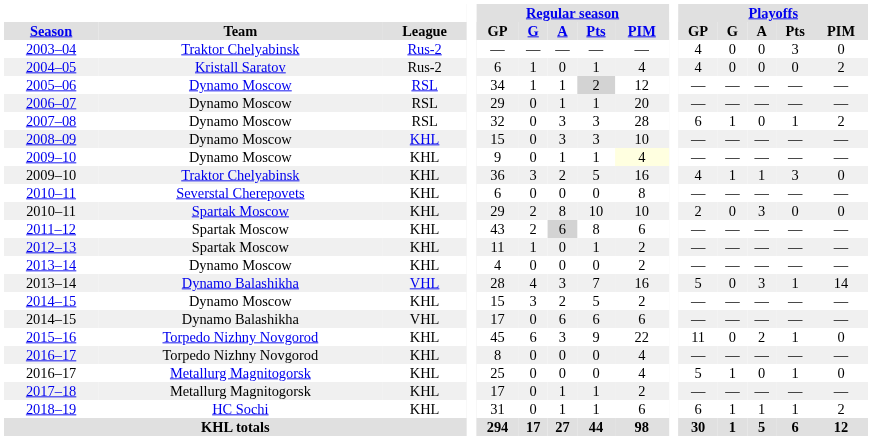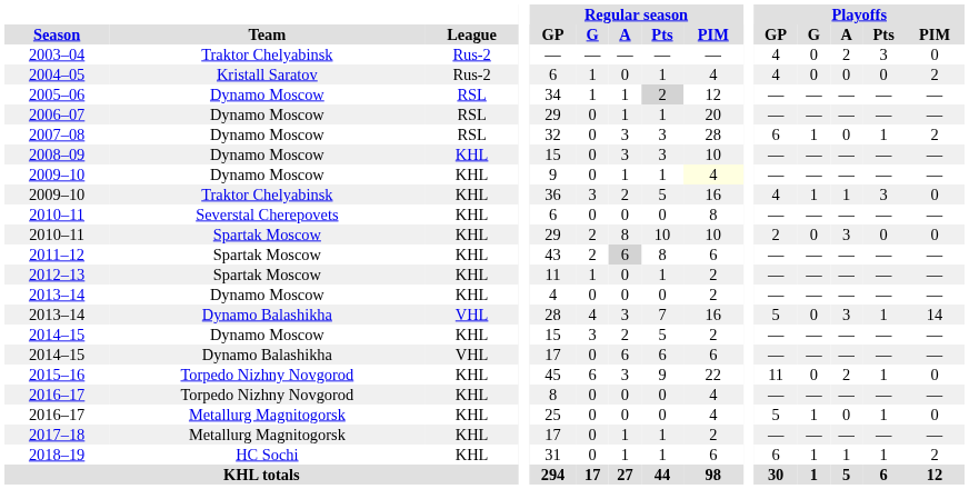 <table border="0" cellpadding="1" cellspacing="0" style="text-align:center; width:60em;">
 <tr style="background:#e0e0e0;">
 <th colspan="3"  bgcolor="#ffffff"> </th>
 <th rowspan="99" bgcolor="#ffffff"> </th>
 <th colspan="5"><a href='#'>Regular season</a></th>
 <th rowspan="99" bgcolor="#ffffff"> </th>
 <th colspan="5"><a href='#'>Playoffs</a></th>
 </tr>
 <tr style="background:#e0e0e0;">
 <th><a href='#'>Season</a></th>
 <th>Team</th>
 <th>League</th>
 <th>GP</th>
 <th><a href='#'>G</a></th>
 <th><a href='#'>A</a></th>
 <th><a href='#'>Pts</a></th>
 <th><a href='#'>PIM</a></th>
 <th>GP</th>
 <th>G</th>
 <th>A</th>
 <th>Pts</th>
 <th>PIM</th>
 </tr>
 <tr align=center>
 <td><a href='#'>2003–04</a></td>
 <td><a href='#'>Traktor Chelyabinsk</a></td>
 <td><a href='#'>Rus-2</a></td>
 <td>—</td>
 <td>—</td>
 <td>—</td>
 <td>—</td>
 <td>—</td>
 <td>4</td>
 <td>0</td>
-<td>0</td>
+<td>2</td>
 <td>3</td>
 <td>0</td>
 </tr>
 <tr align=center bgcolor="#f0f0f0">
 <td><a href='#'>2004–05</a></td>
 <td><a href='#'>Kristall Saratov</a></td>
 <td>Rus-2</td>
 <td>6</td>
 <td>1</td>
 <td>0</td>
 <td>1</td>
 <td>4</td>
 <td>4</td>
 <td>0</td>
 <td>0</td>
 <td>0</td>
 <td>2</td>
 </tr>
 <tr align=center>
 <td><a href='#'>2005–06</a></td>
 <td><a href='#'>Dynamo Moscow</a></td>
 <td><a href='#'>RSL</a></td>
 <td>34</td>
 <td>1</td>
 <td>1</td>
 <td style="background: lightgrey;">2</td>
 <td>12</td>
 <td>—</td>
 <td>—</td>
 <td>—</td>
 <td>—</td>
 <td>—</td>
 </tr>
 <tr align=center bgcolor="#f0f0f0">
 <td><a href='#'>2006–07</a></td>
 <td>Dynamo Moscow</td>
 <td>RSL</td>
 <td>29</td>
 <td>0</td>
 <td>1</td>
 <td>1</td>
 <td>20</td>
 <td>—</td>
 <td>—</td>
 <td>—</td>
 <td>—</td>
 <td>—</td>
 </tr>
 <tr align=center>
 <td><a href='#'>2007–08</a></td>
 <td>Dynamo Moscow</td>
 <td>RSL</td>
 <td>32</td>
 <td>0</td>
 <td>3</td>
 <td>3</td>
 <td>28</td>
 <td>6</td>
 <td>1</td>
 <td>0</td>
 <td>1</td>
 <td>2</td>
 </tr>
 <tr align=center bgcolor="#f0f0f0">
 <td><a href='#'>2008–09</a></td>
 <td>Dynamo Moscow</td>
 <td><a href='#'>KHL</a></td>
 <td>15</td>
 <td>0</td>
 <td>3</td>
 <td>3</td>
 <td>10</td>
 <td>—</td>
 <td>—</td>
 <td>—</td>
 <td>—</td>
 <td>—</td>
 </tr>
 <tr align=center>
 <td><a href='#'>2009–10</a></td>
 <td>Dynamo Moscow</td>
 <td>KHL</td>
 <td>9</td>
 <td>0</td>
 <td>1</td>
 <td>1</td>
 <td style="background: lightyellow;">4</td>
 <td>—</td>
 <td>—</td>
 <td>—</td>
 <td>—</td>
 <td>—</td>
 </tr>
 <tr align=center bgcolor="#f0f0f0">
 <td>2009–10</td>
 <td><a href='#'>Traktor Chelyabinsk</a></td>
 <td>KHL</td>
 <td>36</td>
 <td>3</td>
 <td>2</td>
 <td>5</td>
 <td>16</td>
 <td>4</td>
 <td>1</td>
 <td>1</td>
 <td>3</td>
 <td>0</td>
 </tr>
 <tr align=center>
 <td><a href='#'>2010–11</a></td>
 <td><a href='#'>Severstal Cherepovets</a></td>
 <td>KHL</td>
 <td>6</td>
 <td>0</td>
 <td>0</td>
 <td>0</td>
 <td>8</td>
 <td>—</td>
 <td>—</td>
 <td>—</td>
 <td>—</td>
 <td>—</td>
 </tr>
 <tr align=center bgcolor="#f0f0f0">
 <td>2010–11</td>
 <td><a href='#'>Spartak Moscow</a></td>
 <td>KHL</td>
 <td>29</td>
 <td>2</td>
 <td>8</td>
 <td>10</td>
 <td>10</td>
 <td>2</td>
 <td>0</td>
 <td>3</td>
 <td>0</td>
 <td>0</td>
 </tr>
 <tr align=center>
 <td><a href='#'>2011–12</a></td>
 <td>Spartak Moscow</td>
 <td>KHL</td>
 <td>43</td>
 <td>2</td>
 <td style="background: lightgrey;">6</td>
 <td>8</td>
 <td>6</td>
 <td>—</td>
 <td>—</td>
 <td>—</td>
 <td>—</td>
 <td>—</td>
 </tr>
 <tr align=center bgcolor="#f0f0f0">
 <td><a href='#'>2012–13</a></td>
 <td>Spartak Moscow</td>
 <td>KHL</td>
 <td>11</td>
 <td>1</td>
 <td>0</td>
 <td>1</td>
 <td>2</td>
 <td>—</td>
 <td>—</td>
 <td>—</td>
 <td>—</td>
 <td>—</td>
 </tr>
 <tr align=center>
 <td><a href='#'>2013–14</a></td>
 <td>Dynamo Moscow</td>
 <td>KHL</td>
 <td>4</td>
 <td>0</td>
 <td>0</td>
 <td>0</td>
 <td>2</td>
 <td>—</td>
 <td>—</td>
 <td>—</td>
 <td>—</td>
 <td>—</td>
 </tr>
 <tr align=center bgcolor="#f0f0f0">
 <td>2013–14</td>
 <td><a href='#'>Dynamo Balashikha</a></td>
 <td><a href='#'>VHL</a></td>
 <td>28</td>
 <td>4</td>
 <td>3</td>
 <td>7</td>
 <td>16</td>
 <td>5</td>
 <td>0</td>
 <td>3</td>
 <td>1</td>
 <td>14</td>
 </tr>
 <tr align=center>
 <td><a href='#'>2014–15</a></td>
 <td>Dynamo Moscow</td>
 <td>KHL</td>
 <td>15</td>
 <td>3</td>
 <td>2</td>
 <td>5</td>
 <td>2</td>
 <td>—</td>
 <td>—</td>
 <td>—</td>
 <td>—</td>
 <td>—</td>
 </tr>
 <tr align=center bgcolor="#f0f0f0">
 <td>2014–15</td>
 <td>Dynamo Balashikha</td>
 <td>VHL</td>
 <td>17</td>
 <td>0</td>
 <td>6</td>
 <td>6</td>
 <td>6</td>
 <td>—</td>
 <td>—</td>
 <td>—</td>
 <td>—</td>
 <td>—</td>
 </tr>
 <tr align=center>
 <td><a href='#'>2015–16</a></td>
 <td><a href='#'>Torpedo Nizhny Novgorod</a></td>
 <td>KHL</td>
 <td>45</td>
 <td>6</td>
 <td>3</td>
 <td>9</td>
 <td>22</td>
 <td>11</td>
 <td>0</td>
 <td>2</td>
 <td>1</td>
 <td>0</td>
 </tr>
 <tr align=center bgcolor="#f0f0f0">
 <td><a href='#'>2016–17</a></td>
 <td>Torpedo Nizhny Novgorod</td>
 <td>KHL</td>
 <td>8</td>
 <td>0</td>
 <td>0</td>
 <td>0</td>
 <td>4</td>
 <td>—</td>
 <td>—</td>
 <td>—</td>
 <td>—</td>
 <td>—</td>
 </tr>
 <tr align=center>
 <td>2016–17</td>
 <td><a href='#'>Metallurg Magnitogorsk</a></td>
 <td>KHL</td>
 <td>25</td>
 <td>0</td>
 <td>0</td>
 <td>0</td>
 <td>4</td>
 <td>5</td>
 <td>1</td>
 <td>0</td>
 <td>1</td>
 <td>0</td>
 </tr>
 <tr align=center bgcolor="#f0f0f0">
 <td><a href='#'>2017–18</a></td>
 <td>Metallurg Magnitogorsk</td>
 <td>KHL</td>
 <td>17</td>
 <td>0</td>
 <td>1</td>
 <td>1</td>
 <td>2</td>
 <td>—</td>
 <td>—</td>
 <td>—</td>
 <td>—</td>
 <td>—</td>
 </tr>
 <tr align=center>
 <td><a href='#'>2018–19</a></td>
 <td><a href='#'>HC Sochi</a></td>
 <td>KHL</td>
 <td>31</td>
 <td>0</td>
 <td>1</td>
 <td>1</td>
 <td>6</td>
 <td>6</td>
 <td>1</td>
 <td>1</td>
 <td>1</td>
 <td>2</td>
 </tr>
 <tr ALIGN="center" bgcolor="#e0e0e0">
 <th colspan="3">KHL totals</th>
 <th>294</th>
 <th>17</th>
 <th>27</th>
 <th>44</th>
 <th>98</th>
 <th>30</th>
 <th>1</th>
 <th>5</th>
 <th>6</th>
 <th>12</th>
 </tr>
 </table>
